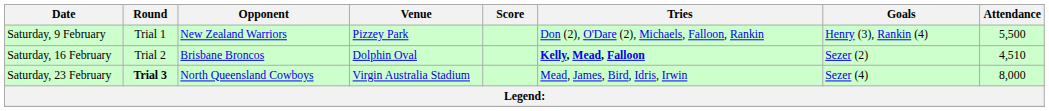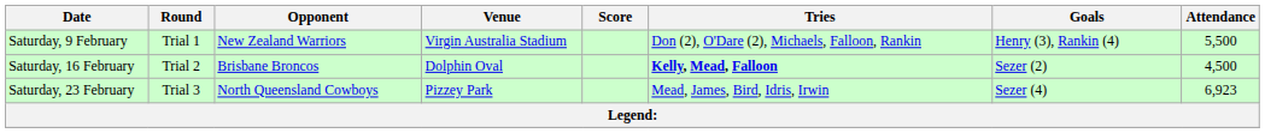 <table class="wikitable" style="font-size:75%;">
 <tr>
 <th width="115">Date</th>
 <th width="50">Round</th>
 <th width="170">Opponent</th>
 <th width="130">Venue</th>
 <th width="50">Score</th>
 <th width="285">Tries</th>
 <th width="155">Goals</th>
 <th width="60">Attendance</th>
 </tr>
 <tr bgcolor=#CCFFCC>
 <td>Saturday, 9 February</td>
 <td style="text-align:center;">Trial 1</td>
 <td> <a href='#'>New Zealand Warriors</a></td>
-<td><a href='#'>Pizzey Park</a></td>
+<td><a href='#'>Virgin Australia Stadium</a></td>
 <td style="text-align:center;"></td>
 <td><a href='#'>Don</a> (2), <a href='#'>O'Dare</a> (2), <a href='#'>Michaels</a>, <a href='#'>Falloon</a>, <a href='#'>Rankin</a></td>
 <td><a href='#'>Henry</a> (3), <a href='#'>Rankin</a> (4)</td>
 <td style="text-align:center;">5,500</td>
 </tr>
 <tr bgcolor=#CCFFCC>
 <td>Saturday, 16 February</td>
 <td style="text-align:center;">Trial 2</td>
 <td> <a href='#'>Brisbane Broncos</a></td>
 <td><a href='#'>Dolphin Oval</a></td>
 <td style="text-align:center;"></td>
 <td><strong><a href='#'>Kelly</a>, <a href='#'>Mead</a>, <a href='#'>Falloon</a></strong></td>
 <td><a href='#'>Sezer</a> (2)</td>
-<td style="text-align:center;">4,510</td>
+<td style="text-align:center;">4,500</td>
 </tr>
 <tr bgcolor=#CCFFCC>
 <td>Saturday, 23 February</td>
-<td style="text-align:center;"><strong>Trial 3</strong></td>
+<td style="text-align:center;">Trial 3</td>
 <td> <a href='#'>North Queensland Cowboys</a></td>
-<td><a href='#'>Virgin Australia Stadium</a></td>
+<td><a href='#'>Pizzey Park</a></td>
 <td style="text-align:center;"></td>
 <td><a href='#'>Mead</a>, <a href='#'>James</a>, <a href='#'>Bird</a>, <a href='#'>Idris</a>, <a href='#'>Irwin</a></td>
 <td><a href='#'>Sezer</a> (4)</td>
-<td style="text-align:center;">8,000</td>
+<td style="text-align:center;">6,923</td>
 </tr>
 <tr>
 <th colspan="11"><strong>Legend</strong>:   </th>
 </tr>
 <tr>
 </tr>
 </table>
